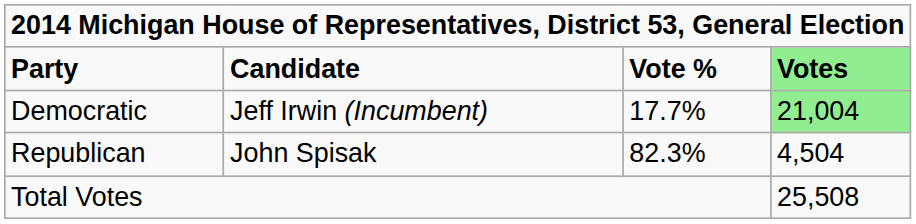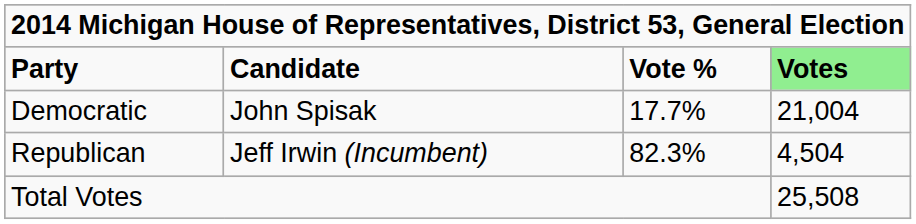 <table class="wikitable">
 <tr>
 <td colspan="4"><strong>2014 Michigan House of Representatives, District 53, General Election</strong></td>
 </tr>
 <tr>
 <td><strong>Party</strong></td>
 <td><strong>Candidate</strong></td>
 <td><strong>Vote %</strong></td>
 <td style="background: lightgreen;"><strong>Votes</strong></td>
 </tr>
 <tr>
 <td>Democratic</td>
-<td>Jeff Irwin <em>(Incumbent)</em></td>
+<td>John Spisak</td>
 <td>17.7%</td>
-<td style="background: lightgreen;">21,004</td>
+<td>21,004</td>
 </tr>
 <tr>
 <td>Republican</td>
-<td>John Spisak</td>
+<td>Jeff Irwin <em>(Incumbent)</em></td>
 <td>82.3%</td>
 <td>4,504</td>
 </tr>
 <tr>
 <td colspan="3">Total Votes</td>
 <td>25,508</td>
 </tr>
 </table>
